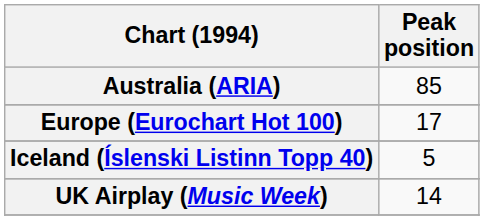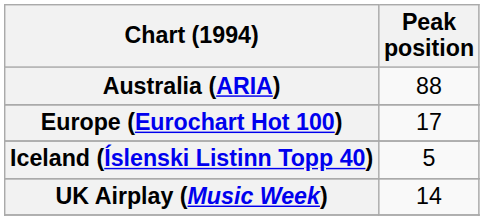 <table class="wikitable sortable plainrowheaders" style="text-align:center">
 <tr>
 <th>Chart (1994)</th>
 <th>Peak<br>position</th>
 </tr>
 <tr>
 <th scope="row">Australia (<a href='#'>ARIA</a>)</th>
-<td>85</td>
+<td>88</td>
 </tr>
 <tr>
 </tr>
 <tr>
 <th scope="row">Europe (<a href='#'>Eurochart Hot 100</a>)</th>
 <td>17</td>
 </tr>
 <tr>
 </tr>
 <tr>
 <th scope="row">Iceland (<a href='#'>Íslenski Listinn Topp 40</a>)</th>
 <td>5</td>
 </tr>
 <tr>
 </tr>
 <tr>
 </tr>
 <tr>
 </tr>
 <tr>
 <th scope="row">UK Airplay (<em><a href='#'>Music Week</a></em>)</th>
 <td>14</td>
 </tr>
 <tr>
 </tr>
 <tr>
 </tr>
 <tr>
 </tr>
 </table>
